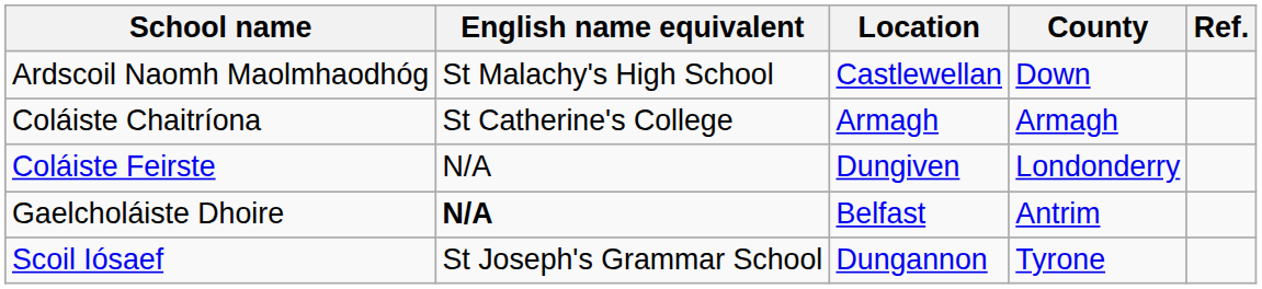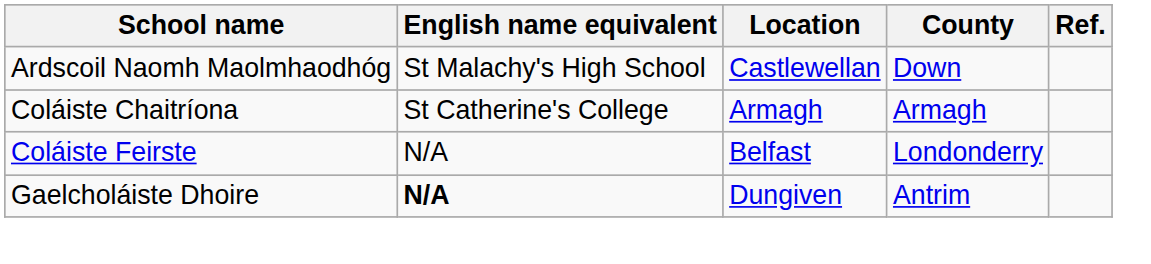 <table class="wikitable">
 <tr>
 <th>School name</th>
 <th>English name equivalent</th>
 <th>Location</th>
 <th>County</th>
 <th>Ref.</th>
 </tr>
 <tr>
 <td>Ardscoil Naomh Maolmhaodhóg</td>
 <td>St Malachy's High School</td>
 <td><a href='#'>Castlewellan</a></td>
 <td><a href='#'>Down</a></td>
 <td></td>
 </tr>
 <tr>
 <td>Coláiste Chaitríona</td>
 <td>St Catherine's College</td>
 <td><a href='#'>Armagh</a></td>
 <td><a href='#'>Armagh</a></td>
 <td></td>
 </tr>
 <tr>
 <td><a href='#'>Coláiste Feirste</a></td>
 <td>N/A</td>
-<td><a href='#'>Dungiven</a></td>
+<td><a href='#'>Belfast</a></td>
 <td><a href='#'>Londonderry</a></td>
 <td></td>
 </tr>
 <tr>
 <td>Gaelcholáiste Dhoire</td>
 <td><strong>N/A</strong></td>
-<td><a href='#'>Belfast</a></td>
+<td><a href='#'>Dungiven</a></td>
 <td><a href='#'>Antrim</a></td>
 <td></td>
 </tr>
-<tr>
-<td><a href='#'>Scoil Iósaef</a></td>
-<td>St Joseph's Grammar School</td>
-<td><a href='#'>Dungannon</a></td>
-<td><a href='#'>Tyrone</a></td>
-<td></td>
-</tr>
 </table>
